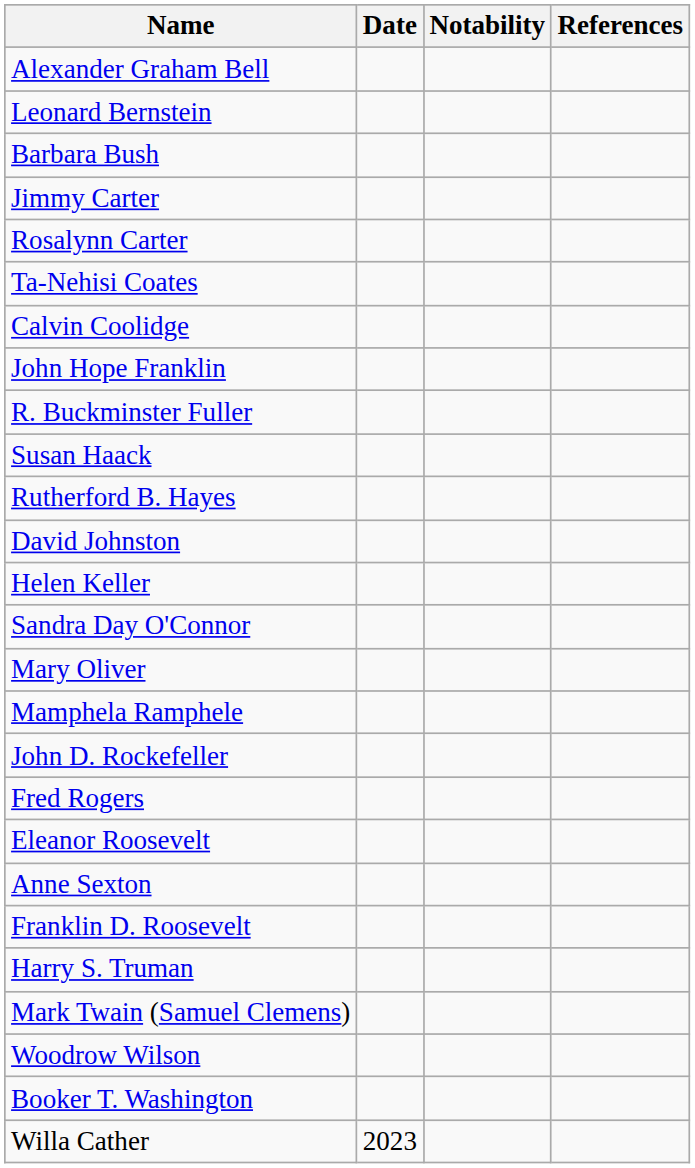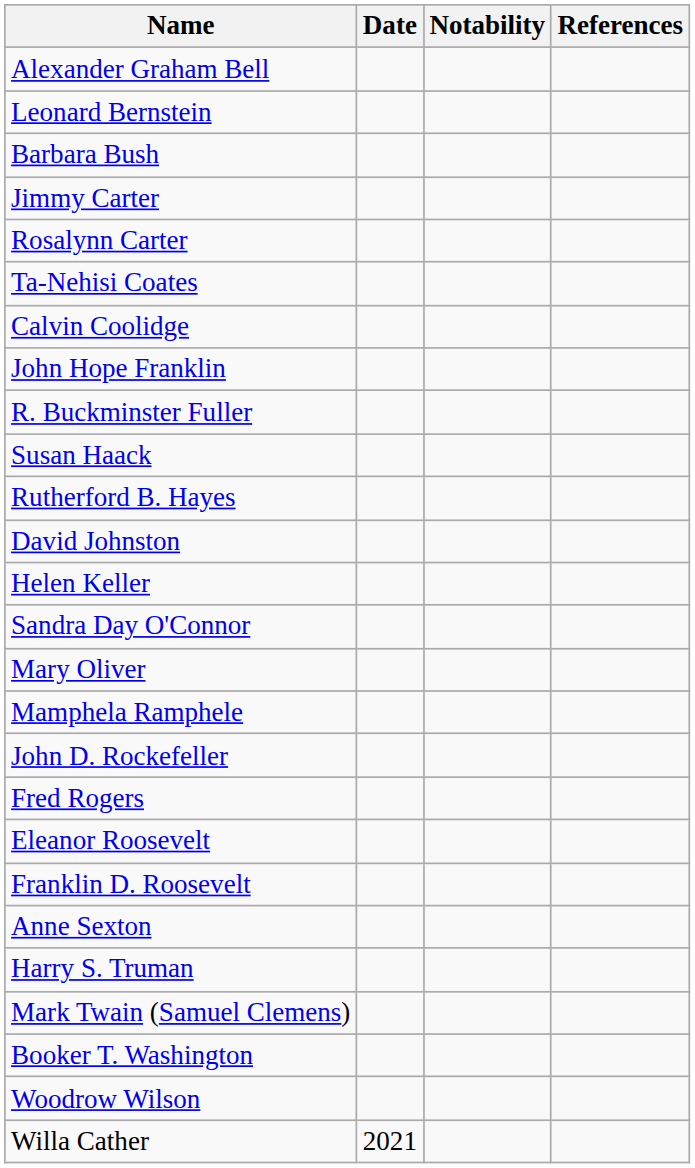 <table class="wikitable sortable">
 <tr>
 <th>Name</th>
 <th>Date</th>
 <th>Notability</th>
 <th>References</th>
 </tr>
 <tr>
 <td><a href='#'>Alexander Graham Bell</a></td>
 <td></td>
 <td></td>
 <td></td>
 </tr>
 <tr>
 <td><a href='#'>Leonard Bernstein</a></td>
 <td></td>
 <td></td>
 <td></td>
 </tr>
 <tr>
 <td><a href='#'>Barbara Bush</a></td>
 <td></td>
 <td></td>
 <td></td>
 </tr>
 <tr>
 <td><a href='#'>Jimmy Carter</a></td>
 <td></td>
 <td></td>
 <td></td>
 </tr>
 <tr>
 <td><a href='#'>Rosalynn Carter</a></td>
 <td></td>
 <td></td>
 <td></td>
 </tr>
 <tr>
 <td><a href='#'>Ta-Nehisi Coates</a></td>
 <td></td>
 <td></td>
 <td></td>
 </tr>
 <tr>
 <td><a href='#'>Calvin Coolidge</a></td>
 <td></td>
 <td></td>
 <td></td>
 </tr>
 <tr>
 <td><a href='#'>John Hope Franklin</a></td>
 <td></td>
 <td></td>
 <td></td>
 </tr>
 <tr>
 <td><a href='#'>R. Buckminster Fuller</a></td>
 <td></td>
 <td></td>
 <td></td>
 </tr>
 <tr>
 <td><a href='#'>Susan Haack</a></td>
 <td></td>
 <td></td>
 <td></td>
 </tr>
 <tr>
 <td><a href='#'>Rutherford B. Hayes</a></td>
 <td></td>
 <td></td>
 <td></td>
 </tr>
 <tr>
 <td><a href='#'>David Johnston</a></td>
 <td></td>
 <td></td>
 <td></td>
 </tr>
 <tr>
 <td><a href='#'>Helen Keller</a></td>
 <td></td>
 <td></td>
 <td></td>
 </tr>
 <tr>
 <td><a href='#'>Sandra Day O'Connor</a></td>
 <td></td>
 <td></td>
 <td></td>
 </tr>
 <tr>
 <td><a href='#'>Mary Oliver</a></td>
 <td></td>
 <td></td>
 <td></td>
 </tr>
 <tr>
 <td><a href='#'>Mamphela Ramphele</a></td>
 <td></td>
 <td></td>
 <td></td>
 </tr>
 <tr>
 <td><a href='#'>John D. Rockefeller</a></td>
 <td></td>
 <td></td>
 <td></td>
 </tr>
 <tr>
 <td><a href='#'>Fred Rogers</a></td>
 <td></td>
 <td></td>
 <td></td>
 </tr>
 <tr>
 <td><a href='#'>Eleanor Roosevelt</a></td>
 <td></td>
 <td></td>
 <td></td>
 </tr>
 <tr>
-<td><a href='#'>Anne Sexton</a></td>
+<td><a href='#'>Franklin D. Roosevelt</a></td>
 <td></td>
 <td></td>
 <td></td>
 </tr>
 <tr>
-<td><a href='#'>Franklin D. Roosevelt</a></td>
+<td><a href='#'>Anne Sexton</a></td>
 <td></td>
 <td></td>
 <td></td>
 </tr>
 <tr>
 <td><a href='#'>Harry S. Truman</a></td>
 <td></td>
 <td></td>
 <td></td>
 </tr>
 <tr>
 <td><a href='#'>Mark Twain</a> (<a href='#'>Samuel Clemens</a>)</td>
 <td></td>
 <td></td>
 <td></td>
 </tr>
 <tr>
+<td><a href='#'>Booker T. Washington</a></td>
+<td></td>
+<td></td>
+<td></td>
+</tr>
+<tr>
 <td><a href='#'>Woodrow Wilson</a></td>
 <td></td>
 <td></td>
 <td></td>
 </tr>
 <tr>
-<td><a href='#'>Booker T. Washington</a></td>
-<td></td>
-<td></td>
-<td></td>
-</tr>
-<tr>
 <td>Willa Cather</td>
-<td>2023</td>
+<td>2021</td>
 <td></td>
 <td></td>
 </tr>
 </table>
